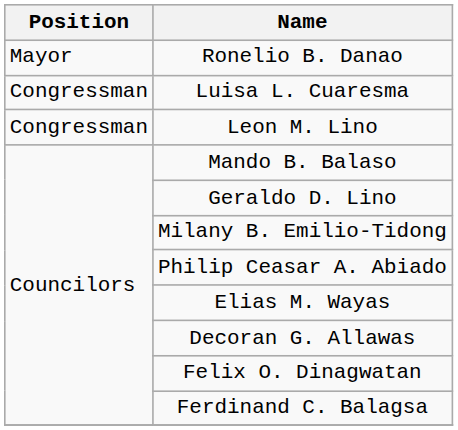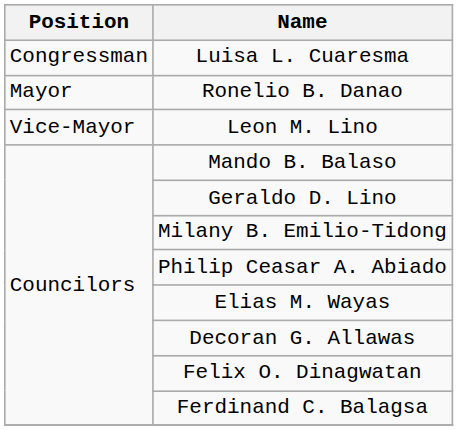 <table class="wikitable" style="line-height:1.20em; font-size:100%;">
 <tr>
 <th>Position</th>
 <th>Name</th>
 </tr>
 <tr>
+<td>Congressman</td>
+<td style="text-align:center;">Luisa L. Cuaresma</td>
+</tr>
+<tr>
 <td>Mayor</td>
 <td style="text-align:center;">Ronelio B. Danao</td>
 </tr>
 <tr>
-<td>Congressman</td>
-<td style="text-align:center;">Luisa L. Cuaresma</td>
-</tr>
-<tr>
-<td>Congressman</td>
+<td>Vice-Mayor</td>
 <td style="text-align:center;">Leon M. Lino</td>
 </tr>
 <tr>
 <td rowspan="8">Councilors</td>
 <td style="text-align:center;">Mando B. Balaso</td>
 </tr>
 <tr>
 <td style="text-align:center;">Geraldo D. Lino</td>
 </tr>
 <tr>
 <td style="text-align:center;">Milany B. Emilio-Tidong</td>
 </tr>
 <tr>
 <td style="text-align:center;">Philip Ceasar A. Abiado</td>
 </tr>
 <tr>
 <td style="text-align:center;">Elias M. Wayas</td>
 </tr>
 <tr>
 <td style="text-align:center;">Decoran G. Allawas</td>
 </tr>
 <tr>
 <td style="text-align:center;">Felix O. Dinagwatan</td>
 </tr>
 <tr>
 <td style="text-align:center;">Ferdinand C. Balagsa</td>
 </tr>
 <tr>
 </tr>
 </table>
